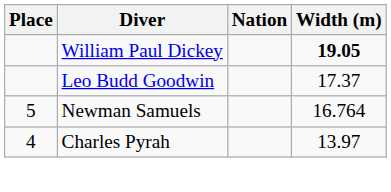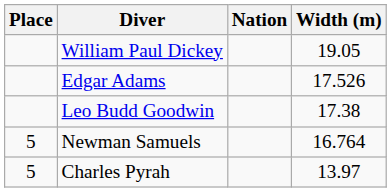 <table class="wikitable sortable" style="text-align:center">
 <tr>
 <th>Place</th>
 <th>Diver</th>
 <th>Nation</th>
 <th>Width (m)</th>
 </tr>
 <tr>
 <td></td>
 <td align=left><a href='#'>William Paul Dickey</a></td>
 <td align=left></td>
-<td><strong>19.05</strong></td>
+<td>19.05</td>
+</tr>
+<tr>
+<td></td>
+<td align=left><a href='#'>Edgar Adams</a></td>
+<td align=left></td>
+<td>17.526</td>
 </tr>
 <tr>
 <td></td>
 <td align=left><a href='#'>Leo Budd Goodwin</a></td>
 <td align=left></td>
-<td>17.37</td>
+<td>17.38</td>
 </tr>
 <tr>
 <td>5</td>
 <td align=left>Newman Samuels</td>
 <td align=left></td>
 <td>16.764</td>
 </tr>
 <tr>
-<td>4</td>
+<td>5</td>
 <td align=left>Charles Pyrah</td>
 <td align=left></td>
 <td>13.97</td>
 </tr>
 </table>
